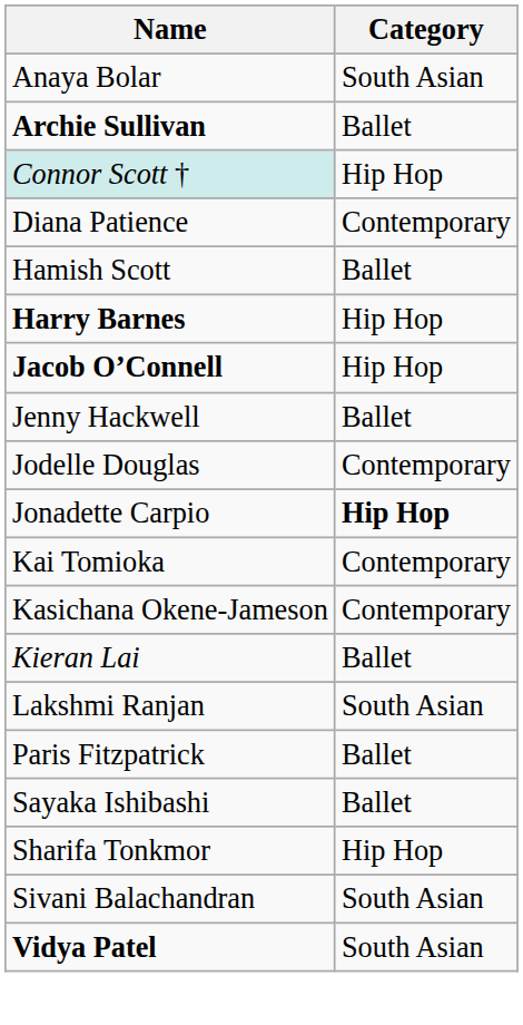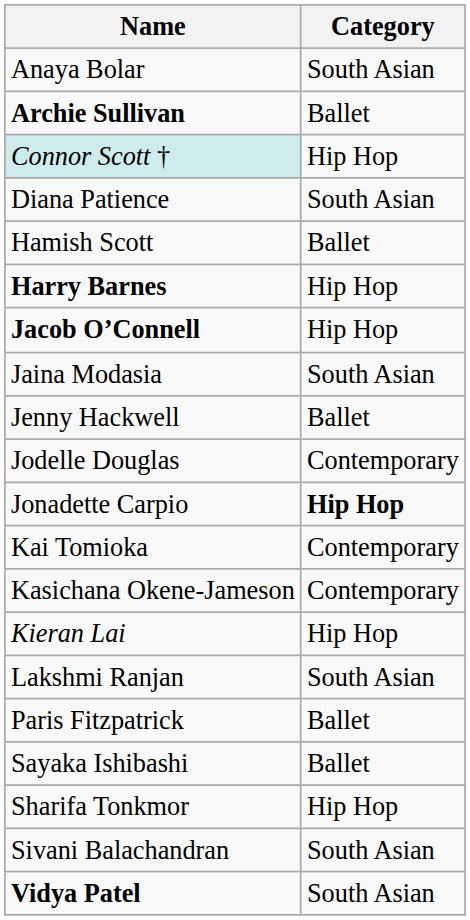 <table class="wikitable sortable" style="font-size: 95%">
 <tr>
 <th>Name</th>
 <th>Category</th>
 </tr>
 <tr>
 <td>Anaya Bolar</td>
 <td>South Asian</td>
 </tr>
 <tr>
 <td><strong>Archie Sullivan</strong></td>
 <td>Ballet</td>
 </tr>
 <tr>
 <td style="background-color:#CFECEC"><em>Connor Scott</em> †</td>
 <td>Hip Hop</td>
 </tr>
 <tr>
 <td>Diana Patience</td>
-<td>Contemporary</td>
+<td>South Asian</td>
 </tr>
 <tr>
 <td>Hamish Scott</td>
 <td>Ballet</td>
 </tr>
 <tr>
 <td><strong>Harry Barnes</strong></td>
 <td>Hip Hop</td>
 </tr>
 <tr>
 <td><strong>Jacob O’Connell</strong></td>
 <td>Hip Hop</td>
+</tr>
+<tr>
+<td>Jaina Modasia</td>
+<td>South Asian</td>
 </tr>
 <tr>
 <td>Jenny Hackwell</td>
 <td>Ballet</td>
 </tr>
 <tr>
 <td>Jodelle Douglas</td>
 <td>Contemporary</td>
 </tr>
 <tr>
 <td>Jonadette Carpio</td>
 <td><strong>Hip Hop</strong></td>
 </tr>
 <tr>
 <td>Kai Tomioka</td>
 <td>Contemporary</td>
 </tr>
 <tr>
 <td>Kasichana Okene-Jameson</td>
 <td>Contemporary</td>
 </tr>
 <tr>
 <td><em>Kieran Lai</em></td>
-<td>Ballet</td>
+<td>Hip Hop</td>
 </tr>
 <tr>
 <td>Lakshmi Ranjan</td>
 <td>South Asian</td>
 </tr>
 <tr>
 <td>Paris Fitzpatrick</td>
 <td>Ballet</td>
 </tr>
 <tr>
 <td>Sayaka Ishibashi</td>
 <td>Ballet</td>
 </tr>
 <tr>
 <td>Sharifa Tonkmor</td>
 <td>Hip Hop</td>
 </tr>
 <tr>
 <td>Sivani Balachandran</td>
 <td>South Asian</td>
 </tr>
 <tr>
 <td><strong>Vidya Patel</strong></td>
 <td>South Asian</td>
 </tr>
 </table>
